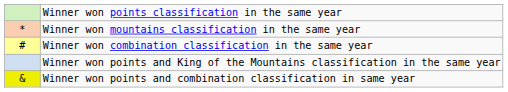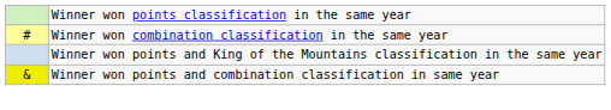 <table class="wikitable">
 <tr>
 <td style="text-align:center; width:40px; background:#d0f0c0;"></td>
 <td>Winner won <a href='#'>points classification</a> in the same year</td>
-</tr>
-<tr>
-<td style="text-align:center; width:40px; background:#fbceb1;">*</td>
-<td>Winner won <a href='#'>mountains classification</a> in the same year</td>
 </tr>
 <tr>
 <td style="text-align:center; width:40px; background:#ff9;">#</td>
 <td>Winner won <a href='#'>combination classification</a> in the same year</td>
 </tr>
 <tr>
 <td style="text-align:center; width:40px; background:#cedff2;"></td>
 <td>Winner won points and King of the Mountains classification in the same year</td>
 </tr>
 <tr>
 <td style="width:40px; background:#ee0; text-align:center; text-align:center;">&</td>
 <td>Winner won points and combination classification in same year</td>
 </tr>
 </table>
